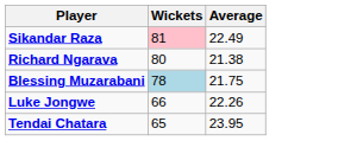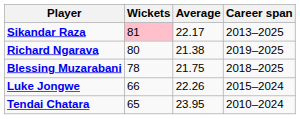 <table class="wikitable">
 <tr>
 <th>Player</th>
 <th>Wickets</th>
 <th>Average</th>
+<th>Career span</th>
 </tr>
 <tr>
 <td><strong><a href='#'>Sikandar Raza</a></strong></td>
 <td style="background: pink;">81</td>
-<td>22.49</td>
+<td>22.17</td>
+<td>2013–2025</td>
 </tr>
 <tr>
 <td><strong><a href='#'>Richard Ngarava</a></strong></td>
 <td>80</td>
 <td>21.38</td>
+<td>2019–2025</td>
 </tr>
 <tr>
 <td><strong><a href='#'>Blessing Muzarabani</a></strong></td>
-<td style="background: lightblue;">78</td>
+<td>78</td>
 <td>21.75</td>
+<td>2018–2025</td>
 </tr>
 <tr>
 <td><strong><a href='#'>Luke Jongwe</a></strong></td>
 <td>66</td>
 <td>22.26</td>
+<td>2015–2024</td>
 </tr>
 <tr>
 <td><strong><a href='#'>Tendai Chatara</a></strong></td>
 <td>65</td>
 <td>23.95</td>
+<td>2010–2024</td>
 </tr>
 </table>
